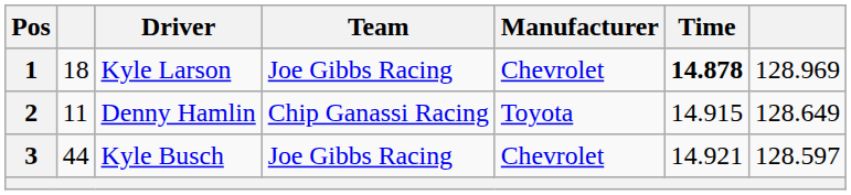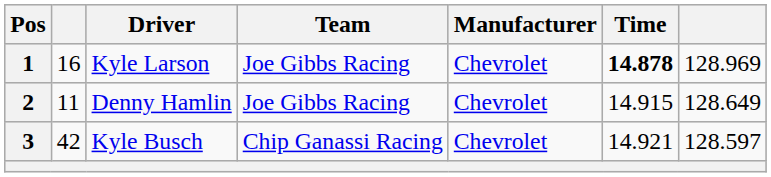 <table class="wikitable" style="font-size:95%">
 <tr>
 <th>Pos</th>
 <th></th>
 <th>Driver</th>
 <th>Team</th>
 <th>Manufacturer</th>
 <th>Time</th>
 <th></th>
 </tr>
 <tr>
 <th>1</th>
-<td>18</td>
+<td>16</td>
 <td><a href='#'>Kyle Larson</a></td>
 <td><a href='#'>Joe Gibbs Racing</a></td>
 <td><a href='#'>Chevrolet</a></td>
 <td><strong>14.878</strong></td>
 <td>128.969</td>
 </tr>
 <tr>
 <th>2</th>
 <td>11</td>
 <td><a href='#'>Denny Hamlin</a></td>
-<td><a href='#'>Chip Ganassi Racing</a></td>
-<td><a href='#'>Toyota</a></td>
+<td><a href='#'>Joe Gibbs Racing</a></td>
+<td><a href='#'>Chevrolet</a></td>
 <td>14.915</td>
 <td>128.649</td>
 </tr>
 <tr>
 <th>3</th>
-<td>44</td>
+<td>42</td>
 <td><a href='#'>Kyle Busch</a></td>
-<td><a href='#'>Joe Gibbs Racing</a></td>
+<td><a href='#'>Chip Ganassi Racing</a></td>
 <td><a href='#'>Chevrolet</a></td>
 <td>14.921</td>
 <td>128.597</td>
 </tr>
 <tr>
 <th colspan="7"></th>
 </tr>
 </table>
